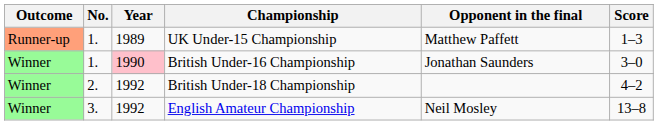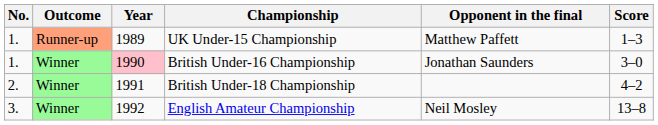 <table class="sortable wikitable">
 <tr>
+<th width="20">No.</th>
 <th width="80">Outcome</th>
-<th width="20">No.</th>
 <th width="50">Year</th>
 <th width="275">Championship</th>
 <th width="200">Opponent in the final</th>
 <th width="40">Score</th>
 </tr>
 <tr>
+<td>1.</td>
 <td style="background:#ffa07a;">Runner-up</td>
-<td>1.</td>
 <td>1989</td>
 <td>UK Under-15 Championship</td>
 <td> Matthew Paffett</td>
 <td style="text-align:center;">1–3</td>
 </tr>
 <tr>
+<td>1.</td>
 <td style="background:#98FB98">Winner</td>
-<td>1.</td>
 <td style="background: pink;">1990</td>
 <td>British Under-16 Championship</td>
 <td> Jonathan Saunders</td>
 <td style="text-align:center;">3–0</td>
 </tr>
 <tr>
+<td>2.</td>
 <td style="background:#98FB98">Winner</td>
-<td>2.</td>
-<td>1992</td>
+<td>1991</td>
 <td>British Under-18 Championship</td>
 <td> </td>
 <td style="text-align:center;">4–2</td>
 </tr>
 <tr>
+<td>3.</td>
 <td style="background:#98FB98">Winner</td>
-<td>3.</td>
 <td>1992</td>
 <td><a href='#'>English Amateur Championship</a></td>
 <td> Neil Mosley</td>
 <td style="text-align:center;">13–8</td>
 </tr>
 </table>
